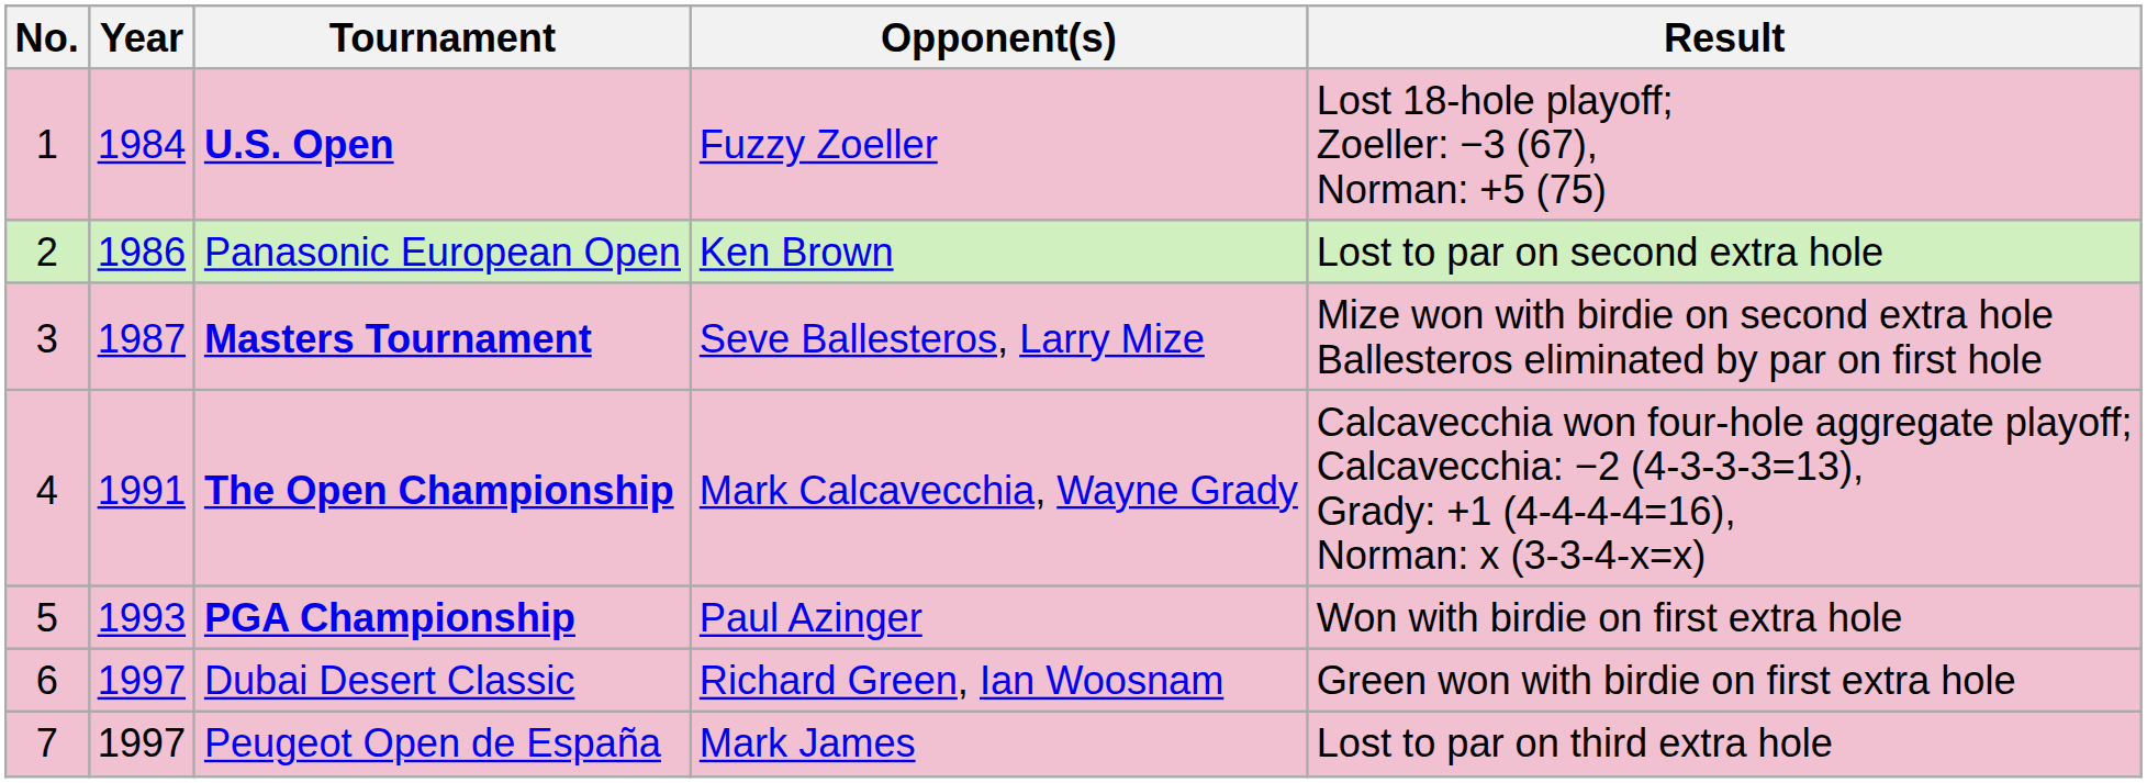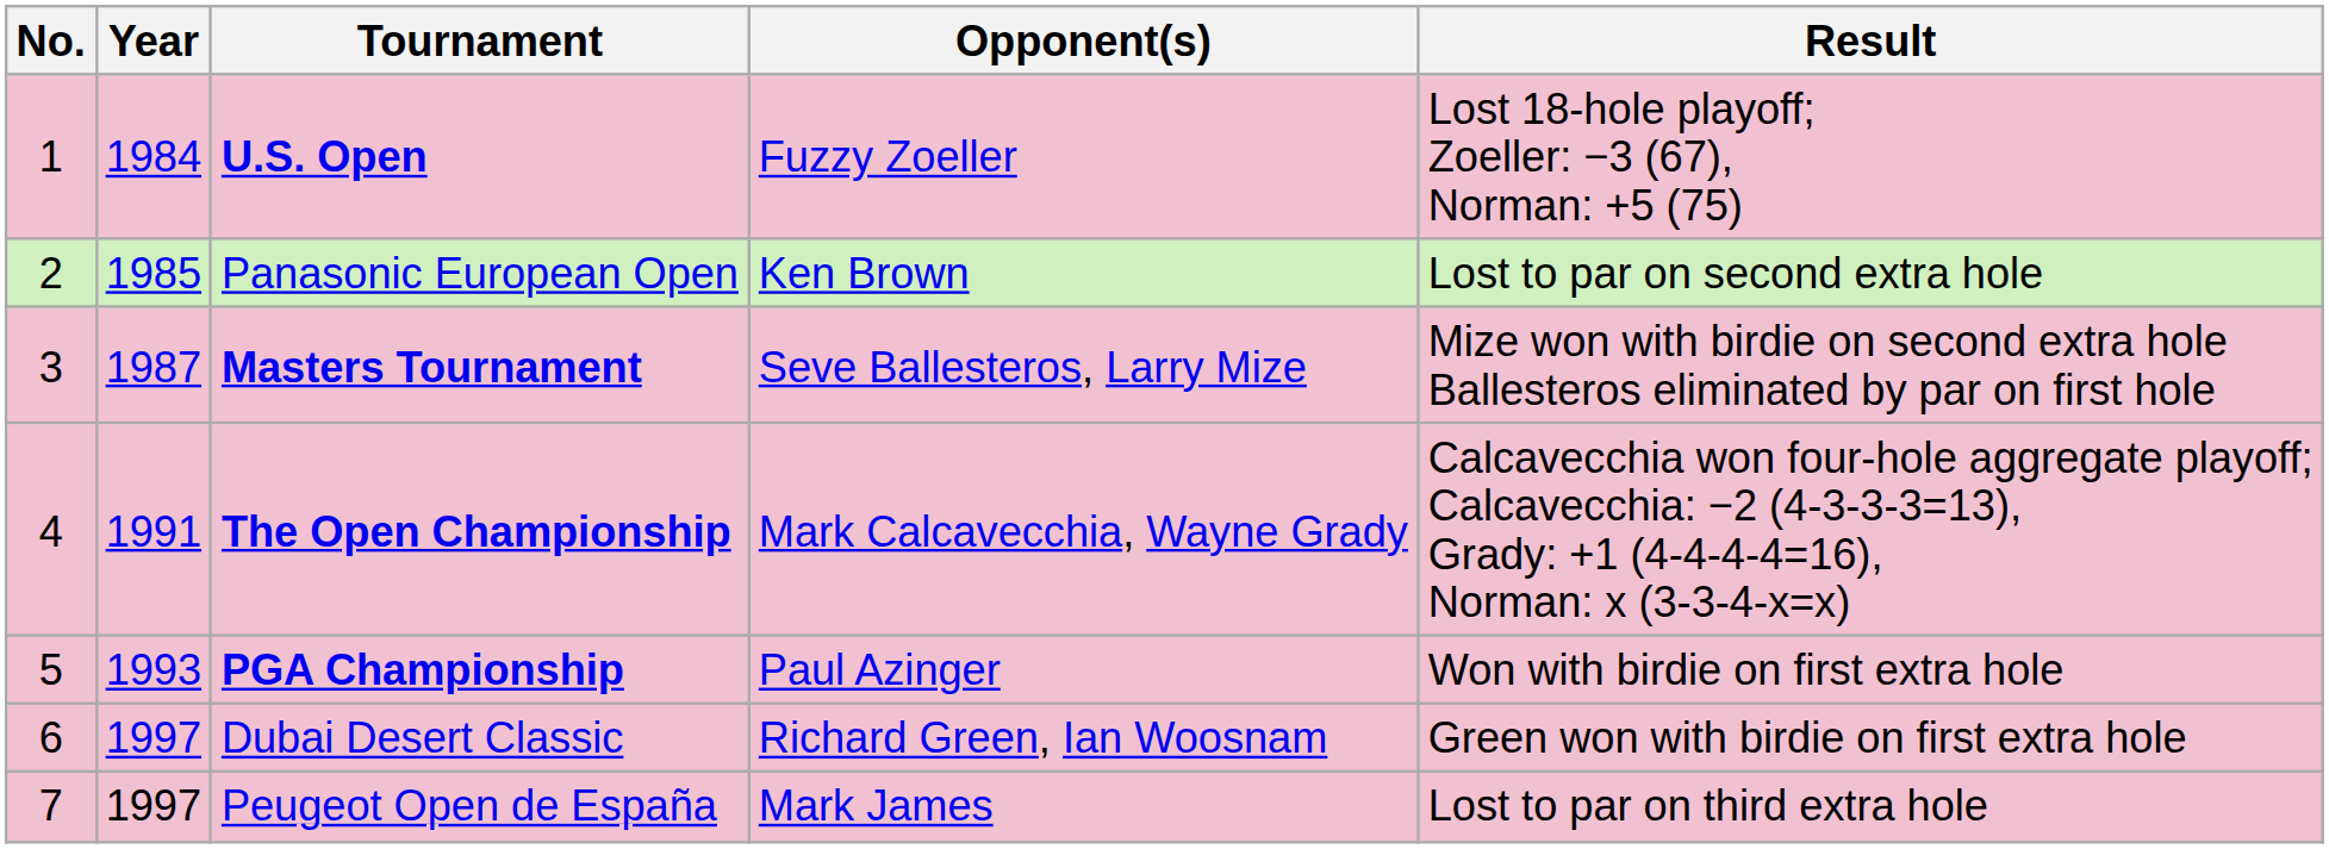 <table class="wikitable" style="font-size:95%;">
 <tr>
 <th>No.</th>
 <th>Year</th>
 <th>Tournament</th>
 <th>Opponent(s)</th>
 <th>Result</th>
 </tr>
 <tr style="background:#F2C1D1;">
 <td align=center>1</td>
 <td><a href='#'>1984</a></td>
 <td><strong><a href='#'>U.S. Open</a></strong></td>
 <td> <a href='#'>Fuzzy Zoeller</a></td>
 <td>Lost 18-hole playoff;<br>Zoeller: −3 (67),<br>Norman: +5 (75)</td>
 </tr>
 <tr style="background:#D0F0C0;">
 <td align=center>2</td>
-<td><a href='#'>1986</a></td>
+<td><a href='#'>1985</a></td>
 <td><a href='#'>Panasonic European Open</a></td>
 <td> <a href='#'>Ken Brown</a></td>
 <td>Lost to par on second extra hole</td>
 </tr>
 <tr style="background:#F2C1D1;">
 <td align=center>3</td>
 <td><a href='#'>1987</a></td>
 <td><strong><a href='#'>Masters Tournament</a></strong></td>
 <td> <a href='#'>Seve Ballesteros</a>,  <a href='#'>Larry Mize</a></td>
 <td>Mize won with birdie on second extra hole<br>Ballesteros eliminated by par on first hole</td>
 </tr>
 <tr style="background:#F2C1D1;">
 <td align=center>4</td>
 <td><a href='#'>1991</a></td>
 <td><strong><a href='#'>The Open Championship</a></strong></td>
 <td> <a href='#'>Mark Calcavecchia</a>,  <a href='#'>Wayne Grady</a></td>
 <td>Calcavecchia won four-hole aggregate playoff;<br>Calcavecchia: −2 (4-3-3-3=13),<br>Grady: +1 (4-4-4-4=16),<br>Norman: x (3-3-4-x=x)</td>
 </tr>
 <tr style="background:#F2C1D1;">
 <td align=center>5</td>
 <td><a href='#'>1993</a></td>
 <td><strong><a href='#'>PGA Championship</a></strong></td>
 <td> <a href='#'>Paul Azinger</a></td>
 <td>Won with birdie on first extra hole</td>
 </tr>
 <tr style="background:#F2C1D1;">
 <td align=center>6</td>
 <td><a href='#'>1997</a></td>
 <td><a href='#'>Dubai Desert Classic</a></td>
 <td> <a href='#'>Richard Green</a>,  <a href='#'>Ian Woosnam</a></td>
 <td>Green won with birdie on first extra hole</td>
 </tr>
 <tr style="background:#F2C1D1;">
 <td align=center>7</td>
 <td>1997</td>
 <td><a href='#'>Peugeot Open de España</a></td>
 <td> <a href='#'>Mark James</a></td>
 <td>Lost to par on third extra hole</td>
 </tr>
 </table>
